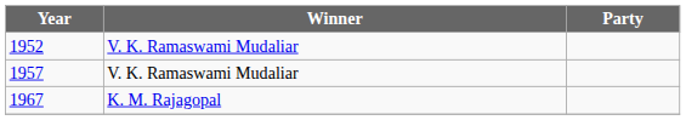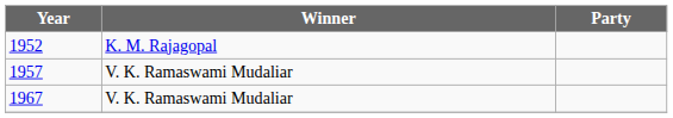 <table class="wikitable" width="50%">
 <tr>
 <th style="background-color:#666666; color:white">Year</th>
 <th style="background-color:#666666; color:white">Winner</th>
 <th style="background-color:#666666; color:white" colspan="2">Party</th>
 </tr>
 <tr>
 <td><a href='#'>1952</a></td>
-<td><a href='#'>V. K. Ramaswami Mudaliar</a></td>
+<td><a href='#'>K. M. Rajagopal</a></td>
 <td></td>
 </tr>
 <tr>
 <td><a href='#'>1957</a></td>
 <td>V. K. Ramaswami Mudaliar</td>
 <td></td>
 </tr>
 <tr>
 <td><a href='#'>1967</a></td>
-<td><a href='#'>K. M. Rajagopal</a></td>
+<td>V. K. Ramaswami Mudaliar</td>
 <td></td>
 </tr>
 <tr>
 </tr>
 </table>
